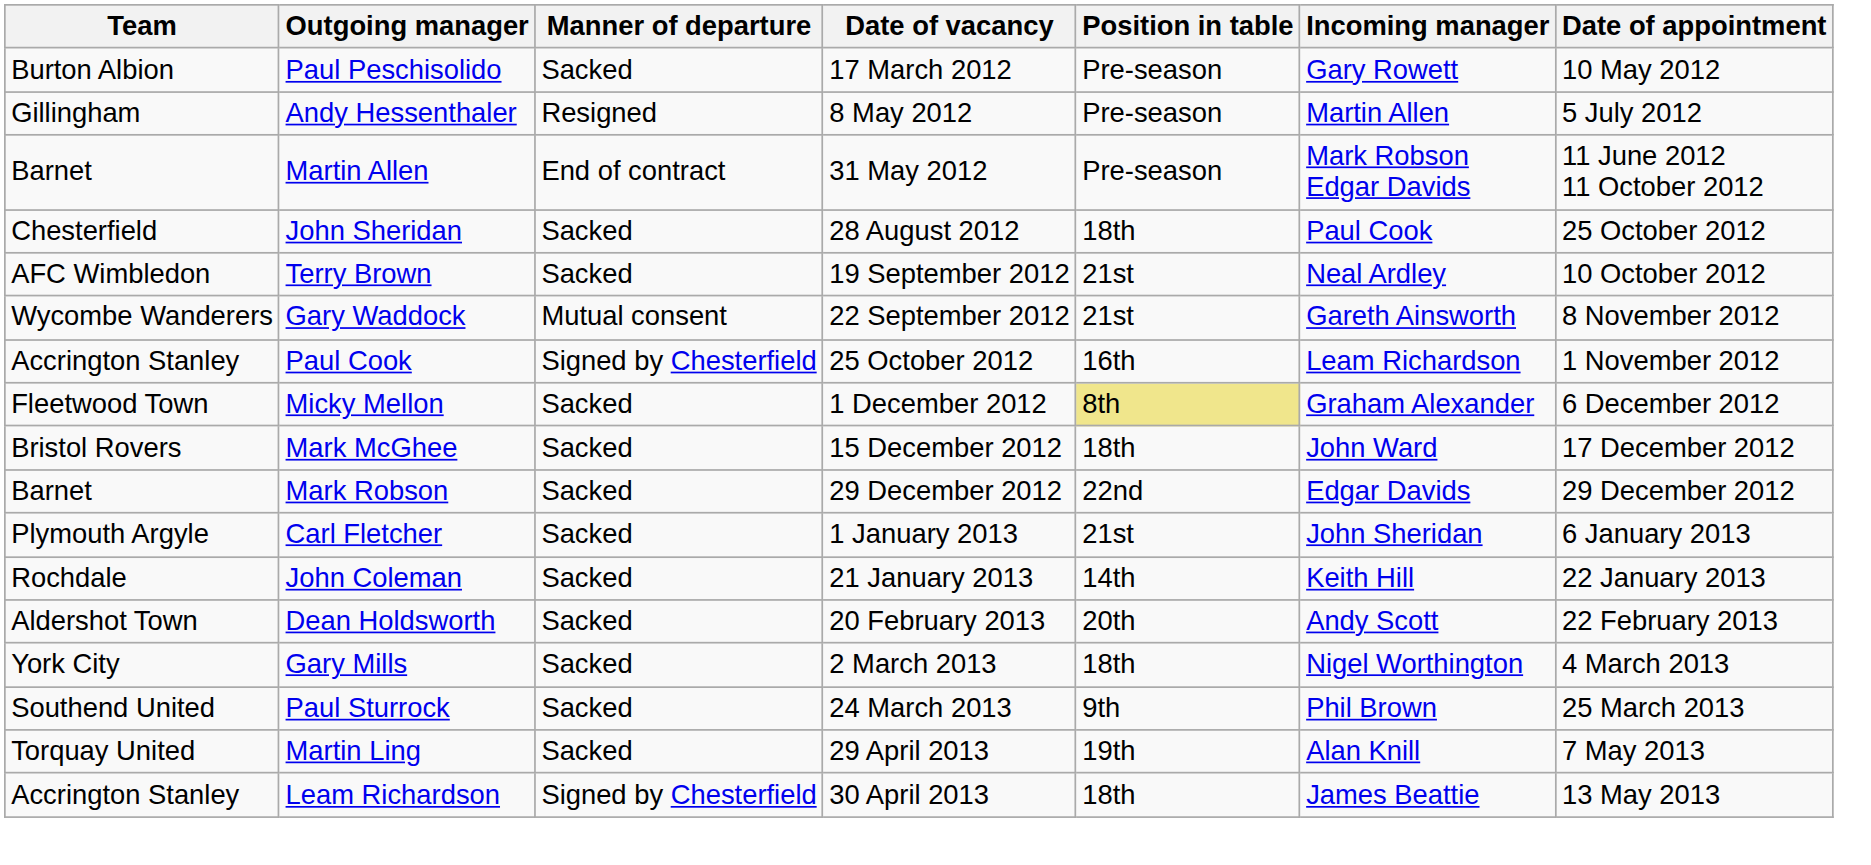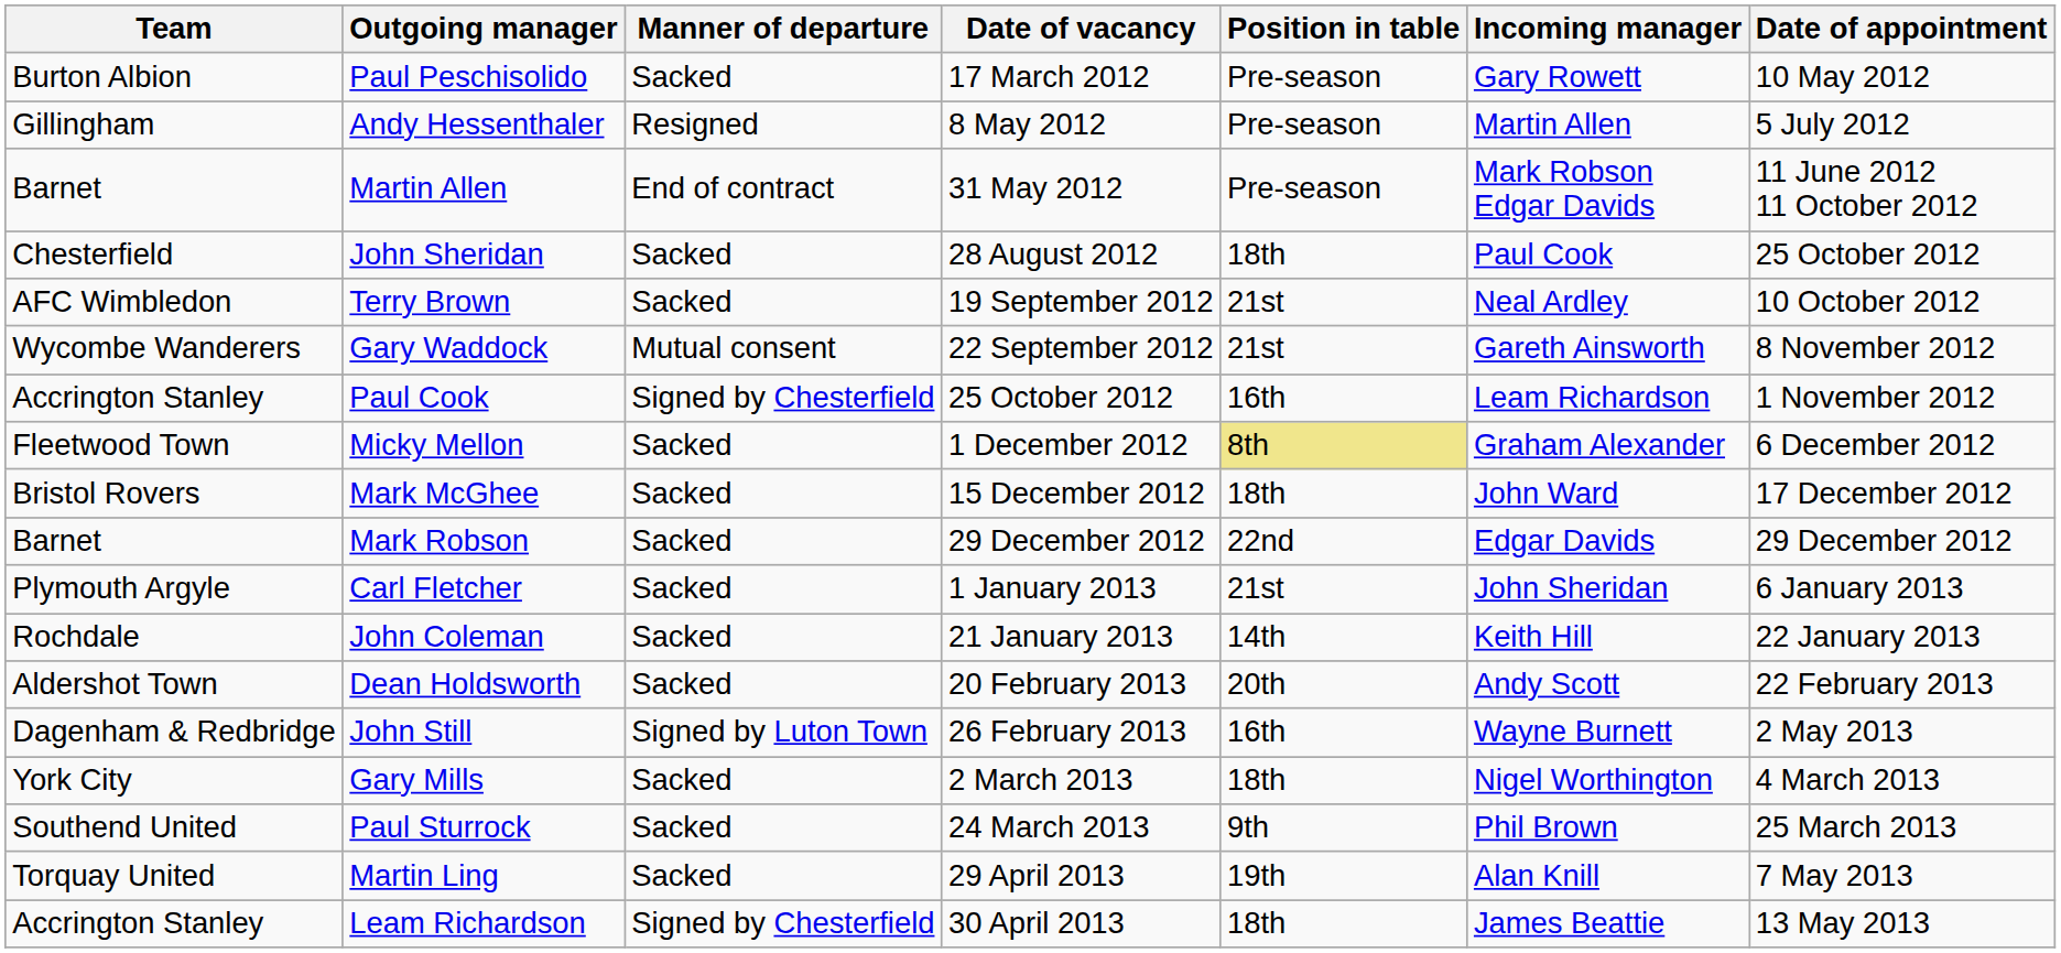 <table class="wikitable">
 <tr>
 <th>Team</th>
 <th>Outgoing manager</th>
 <th>Manner of departure</th>
 <th>Date of vacancy</th>
 <th>Position in table</th>
 <th>Incoming manager</th>
 <th>Date of appointment</th>
 </tr>
 <tr>
 <td>Burton Albion</td>
 <td><a href='#'>Paul Peschisolido</a></td>
 <td>Sacked</td>
 <td>17 March 2012</td>
 <td>Pre-season</td>
 <td><a href='#'>Gary Rowett</a></td>
 <td>10 May 2012</td>
 </tr>
 <tr>
 <td>Gillingham</td>
 <td><a href='#'>Andy Hessenthaler</a></td>
 <td>Resigned</td>
 <td>8 May 2012</td>
 <td>Pre-season</td>
 <td><a href='#'>Martin Allen</a></td>
 <td>5 July 2012</td>
 </tr>
 <tr>
 <td>Barnet</td>
 <td><a href='#'>Martin Allen</a></td>
 <td>End of contract</td>
 <td>31 May 2012</td>
 <td>Pre-season</td>
 <td><a href='#'>Mark Robson</a><br><a href='#'>Edgar Davids</a></td>
 <td>11 June 2012<br>11 October 2012</td>
 </tr>
 <tr>
 <td>Chesterfield</td>
 <td><a href='#'>John Sheridan</a></td>
 <td>Sacked</td>
 <td>28 August 2012</td>
 <td>18th</td>
 <td><a href='#'>Paul Cook</a></td>
 <td>25 October 2012</td>
 </tr>
 <tr>
 <td>AFC Wimbledon</td>
 <td><a href='#'>Terry Brown</a></td>
 <td>Sacked</td>
 <td>19 September 2012</td>
 <td>21st</td>
 <td><a href='#'>Neal Ardley</a></td>
 <td>10 October 2012</td>
 </tr>
 <tr>
 <td>Wycombe Wanderers</td>
 <td><a href='#'>Gary Waddock</a></td>
 <td>Mutual consent</td>
 <td>22 September 2012</td>
 <td>21st</td>
 <td><a href='#'>Gareth Ainsworth</a></td>
 <td>8 November 2012</td>
 </tr>
 <tr>
 <td>Accrington Stanley</td>
 <td><a href='#'>Paul Cook</a></td>
 <td>Signed by <a href='#'>Chesterfield</a></td>
 <td>25 October 2012</td>
 <td>16th</td>
 <td><a href='#'>Leam Richardson</a></td>
 <td>1 November 2012</td>
 </tr>
 <tr>
 <td>Fleetwood Town</td>
 <td><a href='#'>Micky Mellon</a></td>
 <td>Sacked</td>
 <td>1 December 2012</td>
 <td style="background: khaki;">8th</td>
 <td><a href='#'>Graham Alexander</a></td>
 <td>6 December 2012</td>
 </tr>
 <tr>
 <td>Bristol Rovers</td>
 <td><a href='#'>Mark McGhee</a></td>
 <td>Sacked</td>
 <td>15 December 2012</td>
 <td>18th</td>
 <td><a href='#'>John Ward</a></td>
 <td>17 December 2012</td>
 </tr>
 <tr>
 <td>Barnet</td>
 <td><a href='#'>Mark Robson</a></td>
 <td>Sacked</td>
 <td>29 December 2012</td>
 <td>22nd</td>
 <td><a href='#'>Edgar Davids</a></td>
 <td>29 December 2012</td>
 </tr>
 <tr>
 <td>Plymouth Argyle</td>
 <td><a href='#'>Carl Fletcher</a></td>
 <td>Sacked</td>
 <td>1 January 2013</td>
 <td>21st</td>
 <td><a href='#'>John Sheridan</a></td>
 <td>6 January 2013</td>
 </tr>
 <tr>
 <td>Rochdale</td>
 <td><a href='#'>John Coleman</a></td>
 <td>Sacked</td>
 <td>21 January 2013</td>
 <td>14th</td>
 <td><a href='#'>Keith Hill</a></td>
 <td>22 January 2013</td>
 </tr>
 <tr>
 <td>Aldershot Town</td>
 <td><a href='#'>Dean Holdsworth</a></td>
 <td>Sacked</td>
 <td>20 February 2013</td>
 <td>20th</td>
 <td><a href='#'>Andy Scott</a></td>
 <td>22 February 2013</td>
 </tr>
 <tr>
+<td>Dagenham & Redbridge</td>
+<td><a href='#'>John Still</a></td>
+<td>Signed by <a href='#'>Luton Town</a></td>
+<td>26 February 2013</td>
+<td>16th</td>
+<td><a href='#'>Wayne Burnett</a></td>
+<td>2 May 2013</td>
+</tr>
+<tr>
 <td>York City</td>
 <td><a href='#'>Gary Mills</a></td>
 <td>Sacked</td>
 <td>2 March 2013</td>
 <td>18th</td>
 <td><a href='#'>Nigel Worthington</a></td>
 <td>4 March 2013</td>
 </tr>
 <tr>
 <td>Southend United</td>
 <td><a href='#'>Paul Sturrock</a></td>
 <td>Sacked</td>
 <td>24 March 2013</td>
 <td>9th</td>
 <td><a href='#'>Phil Brown</a></td>
 <td>25 March 2013</td>
 </tr>
 <tr>
 <td>Torquay United</td>
 <td><a href='#'>Martin Ling</a></td>
 <td>Sacked</td>
 <td>29 April 2013</td>
 <td>19th</td>
 <td><a href='#'>Alan Knill</a></td>
 <td>7 May 2013</td>
 </tr>
 <tr>
 <td>Accrington Stanley</td>
 <td><a href='#'>Leam Richardson</a></td>
 <td>Signed by <a href='#'>Chesterfield</a></td>
 <td>30 April 2013</td>
 <td>18th</td>
 <td><a href='#'>James Beattie</a></td>
 <td>13 May 2013</td>
 </tr>
 </table>
